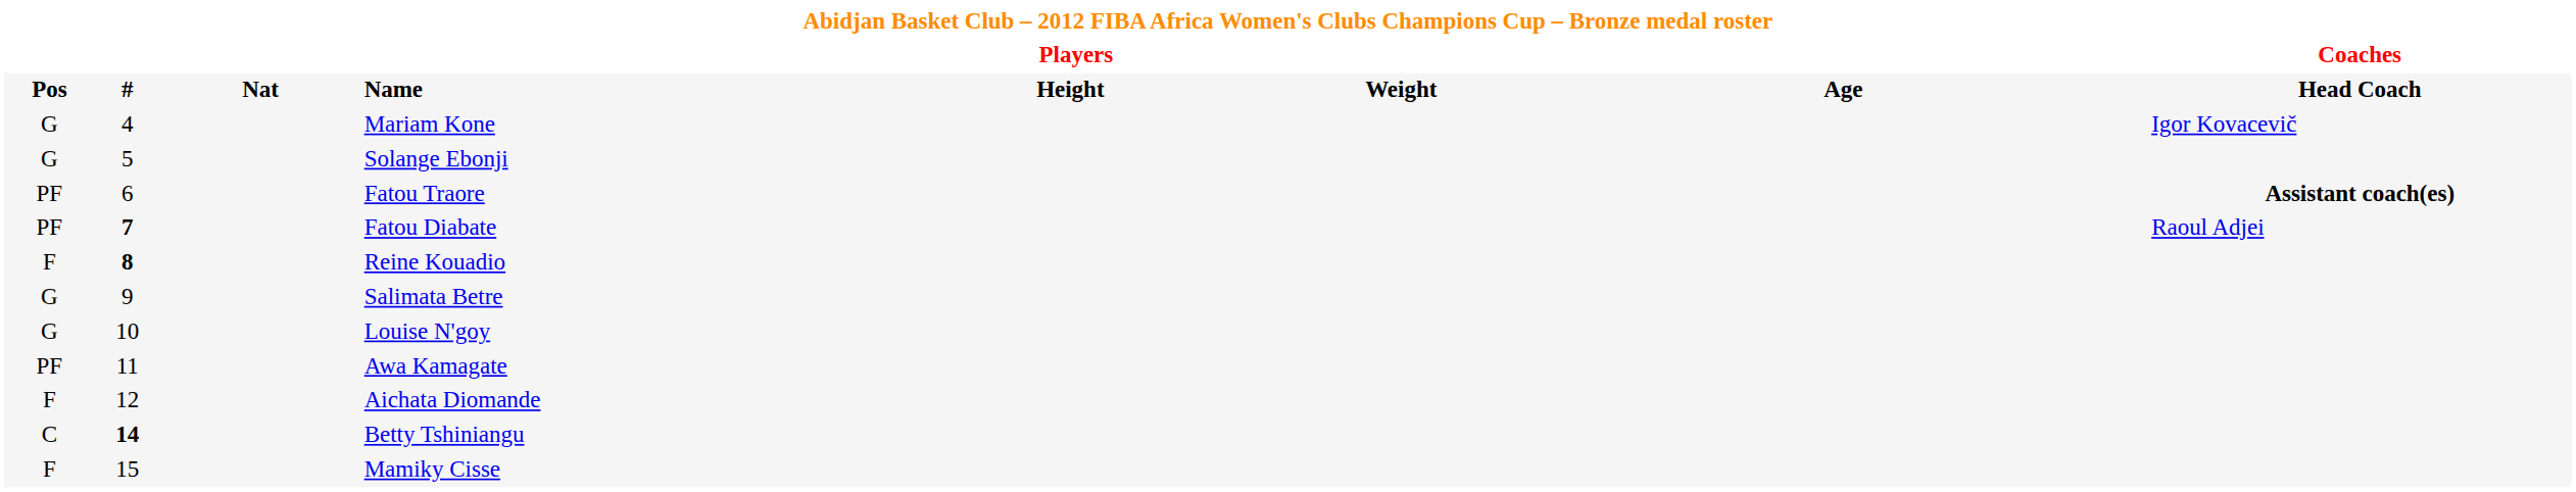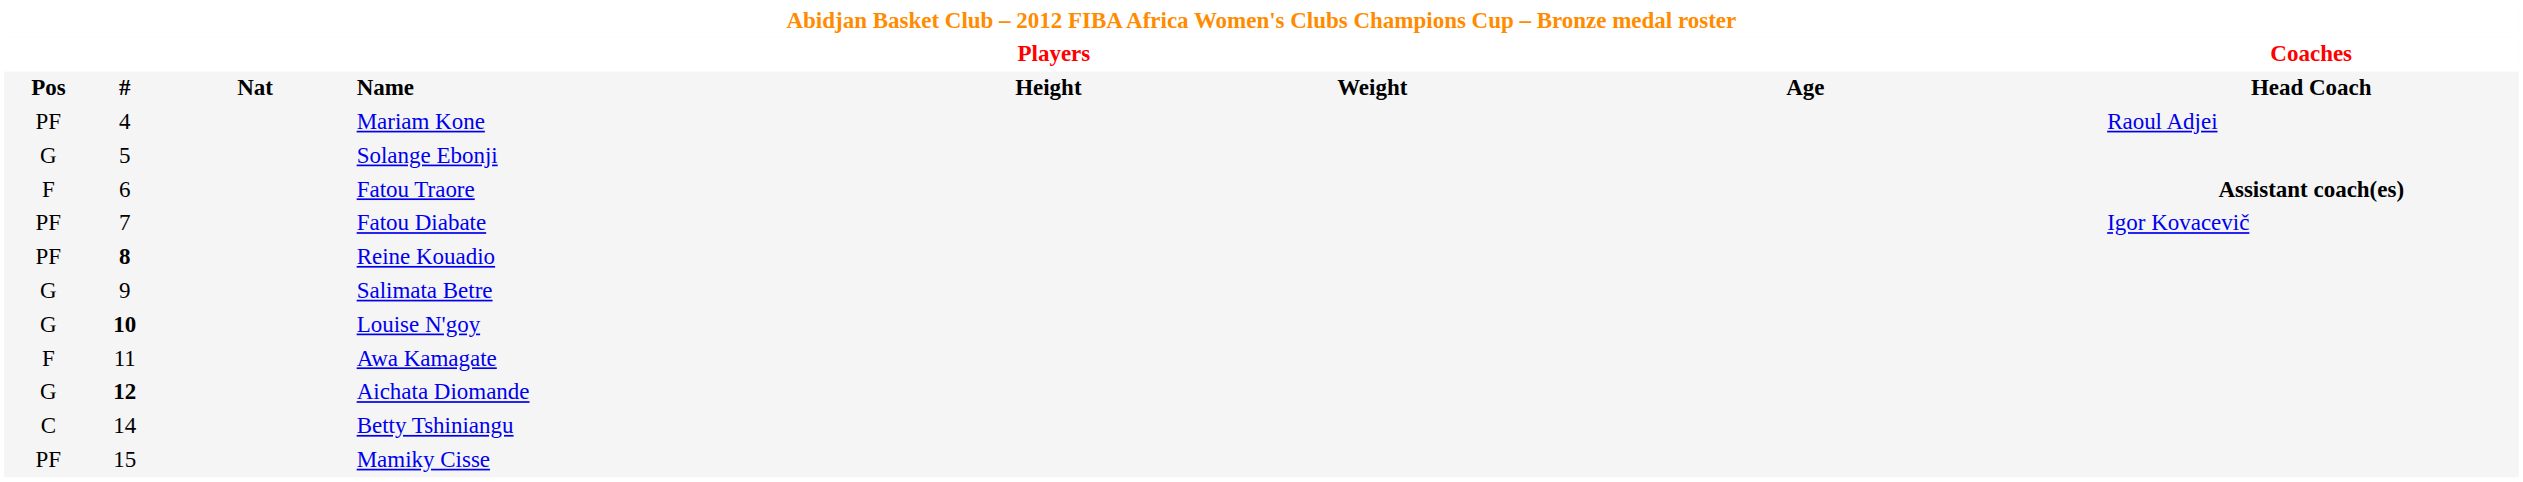 <table border=0 cellpadding=2 cellspacing=0  |- bgcolor=#f5f5f5 style="text-align:center; font-size:85%;" width=75%>
 <tr>
 <td colspan="8" style="background: white; color: #ff8c00"><strong>Abidjan Basket Club – 2012 FIBA Africa Women's Clubs Champions Cup – Bronze medal roster</strong></td>
 </tr>
 <tr>
 <td colspan="7" style="background: white; color: red"><strong>Players</strong></td>
 <td style="background: white; color: red"><strong>Coaches</strong></td>
 </tr>
 <tr style="background=#f5f5f5; color: black">
 <th width=5px>Pos</th>
 <th width=5px>#</th>
 <th width=50px>Nat</th>
 <th width=135px align=left>Name</th>
 <th width=100px>Height</th>
 <th width=70px>Weight</th>
 <th width=160px>Age</th>
 <th width=110px>Head Coach</th>
 </tr>
 <tr>
-<td>G</td>
+<td>PF</td>
 <td>4</td>
 <td></td>
 <td align=left><a href='#'>Mariam Kone</a></td>
 <td><span></span></td>
 <td></td>
 <td><span></span></td>
-<td align=left> <a href='#'>Igor Kovacevič</a></td>
+<td align=left> <a href='#'>Raoul Adjei</a></td>
 </tr>
 <tr>
 <td>G</td>
 <td>5</td>
 <td></td>
 <td align=left><a href='#'>Solange Ebonji</a></td>
 <td><span></span></td>
 <td></td>
 <td><span></span></td>
 </tr>
 <tr>
-<td>PF</td>
+<td>F</td>
 <td>6</td>
 <td></td>
 <td align=left><a href='#'>Fatou Traore</a></td>
 <td><span></span></td>
 <td></td>
 <td><span></span></td>
 <td><strong>Assistant coach(es)</strong></td>
 </tr>
 <tr>
 <td>PF</td>
-<td><strong>7</strong></td>
+<td>7</td>
 <td></td>
 <td align=left><a href='#'>Fatou Diabate</a></td>
 <td><span></span></td>
 <td></td>
 <td><span></span></td>
-<td align=left> <a href='#'>Raoul Adjei</a></td>
+<td align=left> <a href='#'>Igor Kovacevič</a></td>
 </tr>
 <tr>
-<td>F</td>
+<td>PF</td>
 <td><strong>8</strong></td>
 <td></td>
 <td align=left><a href='#'>Reine Kouadio</a></td>
 <td><span></span></td>
 <td></td>
 <td><span></span></td>
 </tr>
 <tr>
 <td>G</td>
 <td>9</td>
 <td></td>
 <td align=left><a href='#'>Salimata Betre</a></td>
 <td><span></span></td>
 <td></td>
 <td><span></span></td>
 </tr>
 <tr>
 <td>G</td>
-<td>10</td>
+<td><strong>10</strong></td>
 <td></td>
 <td align=left><a href='#'>Louise N'goy</a></td>
 <td><span></span></td>
 <td></td>
 <td><span></span></td>
 </tr>
 <tr>
-<td>PF</td>
+<td>F</td>
 <td>11</td>
 <td></td>
 <td align=left><a href='#'>Awa Kamagate</a></td>
 <td><span></span></td>
 <td></td>
 <td><span></span></td>
 </tr>
 <tr>
-<td>F</td>
-<td>12</td>
+<td>G</td>
+<td><strong>12</strong></td>
 <td></td>
 <td align=left><a href='#'>Aichata Diomande</a></td>
 <td><span></span></td>
 <td></td>
 <td><span></span></td>
 </tr>
 <tr>
 <td>C</td>
-<td><strong>14</strong></td>
+<td>14</td>
 <td></td>
 <td align=left><a href='#'>Betty Tshiniangu</a></td>
 <td><span></span></td>
 <td></td>
 <td><span></span></td>
 </tr>
 <tr>
-<td>F</td>
+<td>PF</td>
 <td>15</td>
 <td></td>
 <td align=left><a href='#'>Mamiky Cisse</a></td>
 <td><span></span></td>
 <td></td>
 <td><span></span></td>
 </tr>
 </table>
